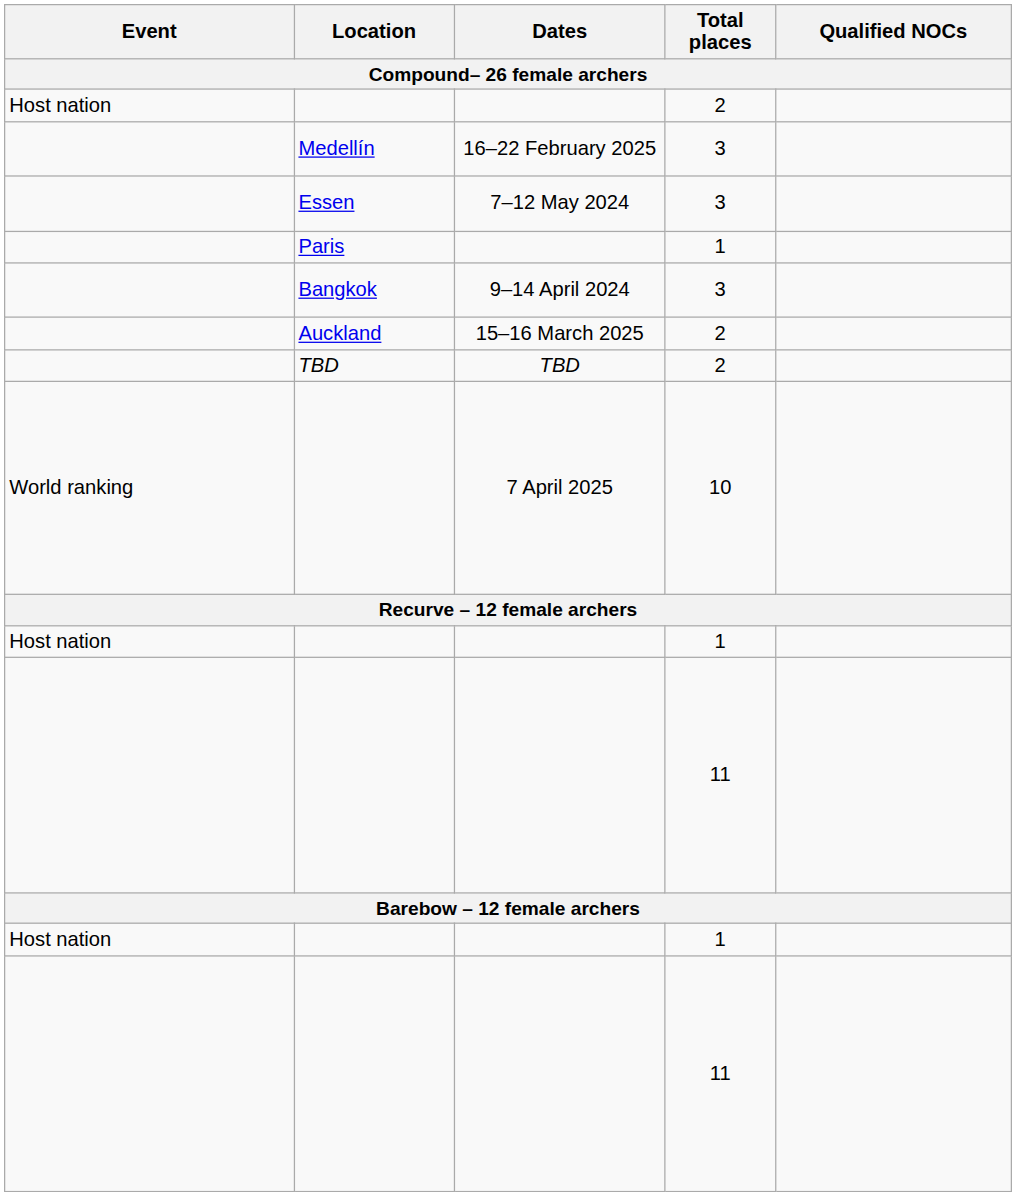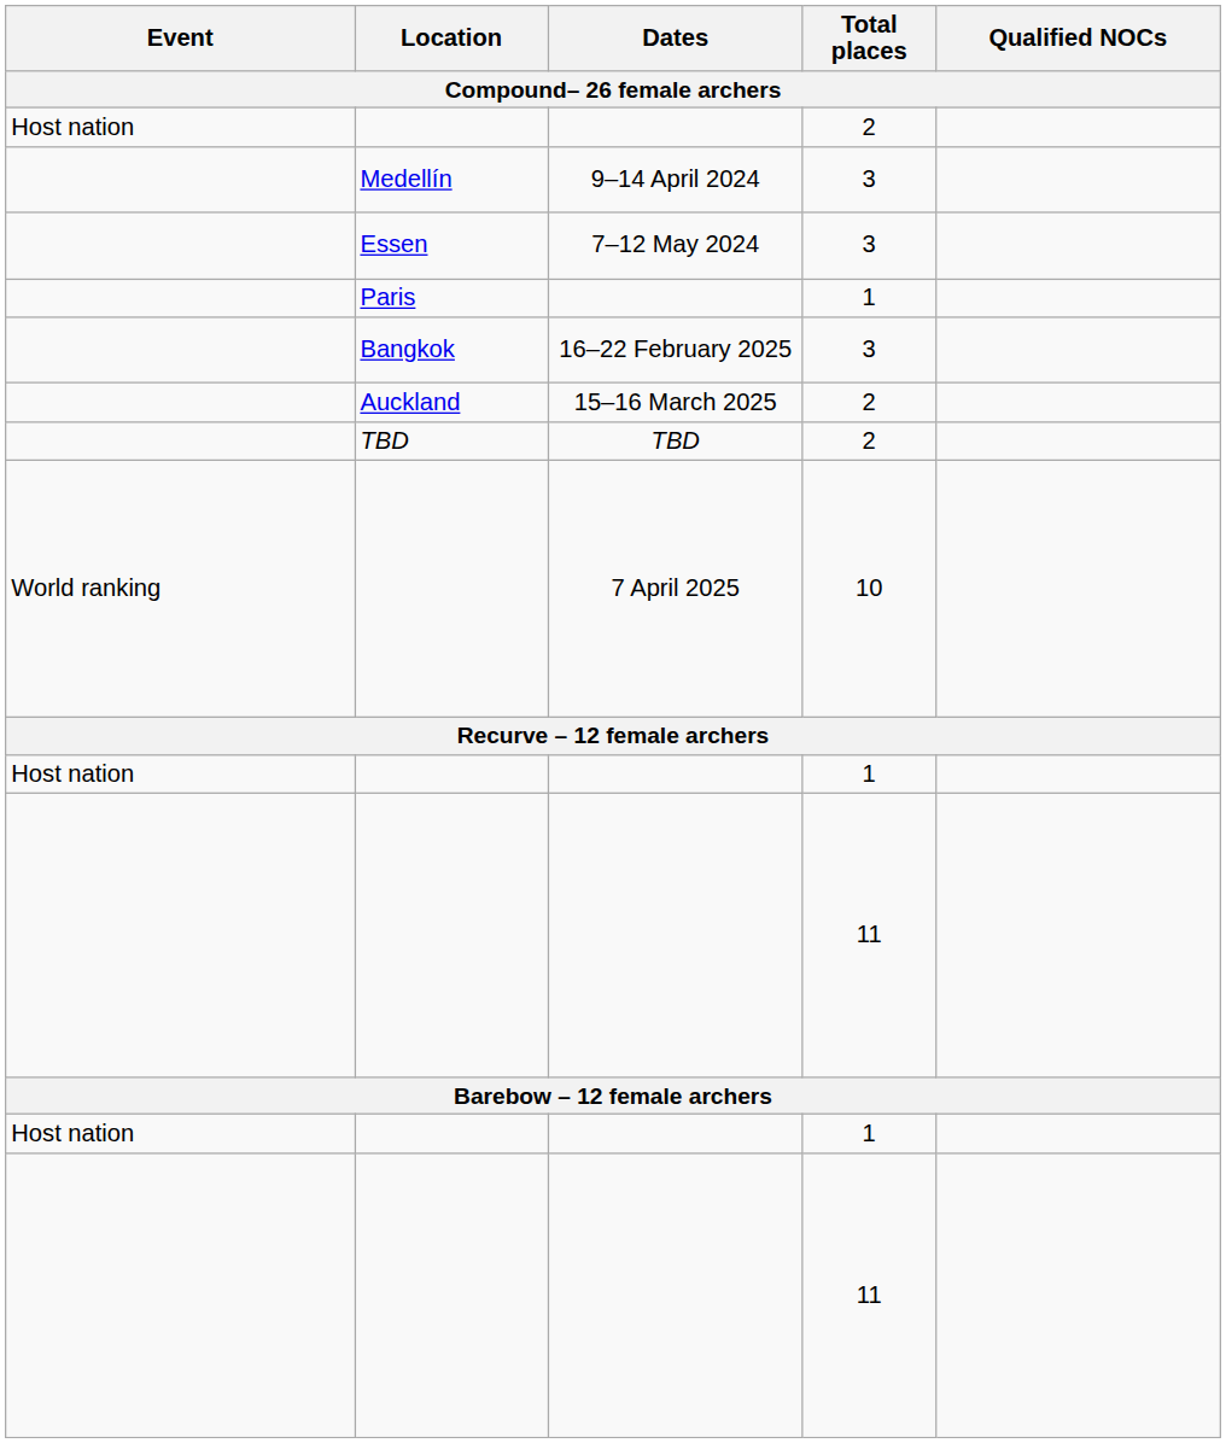 <table class="wikitable" width=800>
 <tr>
 <th>Event</th>
 <th width=120>Location</th>
 <th width=160>Dates</th>
 <th width=80>Total places</th>
 <th width=180>Qualified NOCs</th>
 </tr>
 <tr style="font-size:95%;">
 <th colspan=5>Compound– 26 female archers</th>
 </tr>
 <tr>
 <td>Host nation</td>
 <td></td>
 <td></td>
 <td align="center">2</td>
 <td></td>
 </tr>
 <tr>
 <td></td>
 <td> <a href='#'>Medellín</a></td>
-<td align="center">16–22 February 2025</td>
+<td align="center">9–14 April 2024</td>
 <td align="center">3</td>
 <td><br><br></td>
 </tr>
 <tr>
 <td></td>
 <td> <a href='#'>Essen</a></td>
 <td align="center">7–12 May 2024</td>
 <td align="center">3</td>
 <td><br><br></td>
 </tr>
 <tr>
 <td></td>
 <td> <a href='#'>Paris</a></td>
 <td align="center"></td>
 <td align="center">1</td>
 <td></td>
 </tr>
 <tr>
 <td></td>
 <td> <a href='#'>Bangkok</a></td>
-<td align="center">9–14 April 2024</td>
+<td align="center">16–22 February 2025</td>
 <td align="center">3</td>
 <td><br><br></td>
 </tr>
 <tr>
 <td></td>
 <td> <a href='#'>Auckland</a></td>
 <td align="center">15–16 March 2025</td>
 <td align="center">2</td>
 <td><br></td>
 </tr>
 <tr>
 <td></td>
 <td><em>TBD</em></td>
 <td align="center"><em>TBD</em></td>
 <td align="center">2</td>
 <td><br></td>
 </tr>
 <tr>
 <td {{nowrap>World ranking</td>
 <td></td>
 <td align="center">7 April 2025</td>
 <td align="center">10</td>
 <td><br><br><br><br><br><br><br><br><br></td>
 </tr>
 <tr style="font-size:95%;">
 <th colspan=5>Recurve – 12 female archers</th>
 </tr>
 <tr>
 <td>Host nation</td>
 <td></td>
 <td></td>
 <td align="center">1</td>
 <td></td>
 </tr>
 <tr>
 <td></td>
 <td></td>
 <td align="center"></td>
 <td align="center">11</td>
 <td><br><br><br><br><br><br><br><br><br><br></td>
 </tr>
 <tr style="font-size:95%;">
 <th colspan=5>Barebow – 12 female archers</th>
 </tr>
 <tr>
 <td>Host nation</td>
 <td></td>
 <td></td>
 <td align="center">1</td>
 <td></td>
 </tr>
 <tr>
 <td></td>
 <td></td>
 <td align="center"></td>
 <td align="center">11</td>
 <td><br><br><br><br><br><br><br><br><br><br></td>
 </tr>
 </table>
